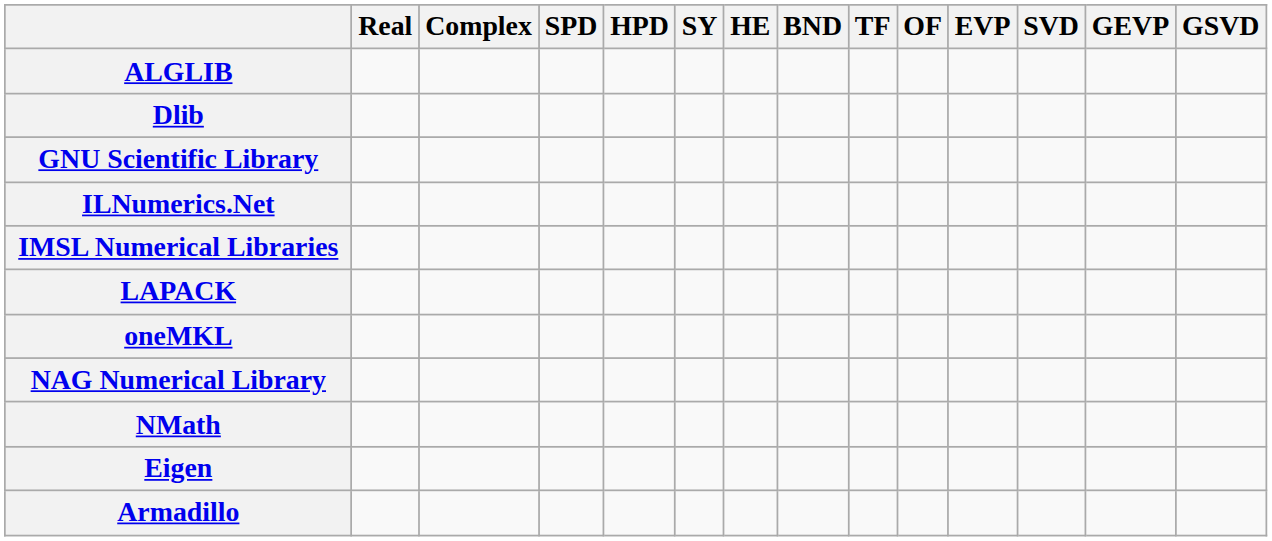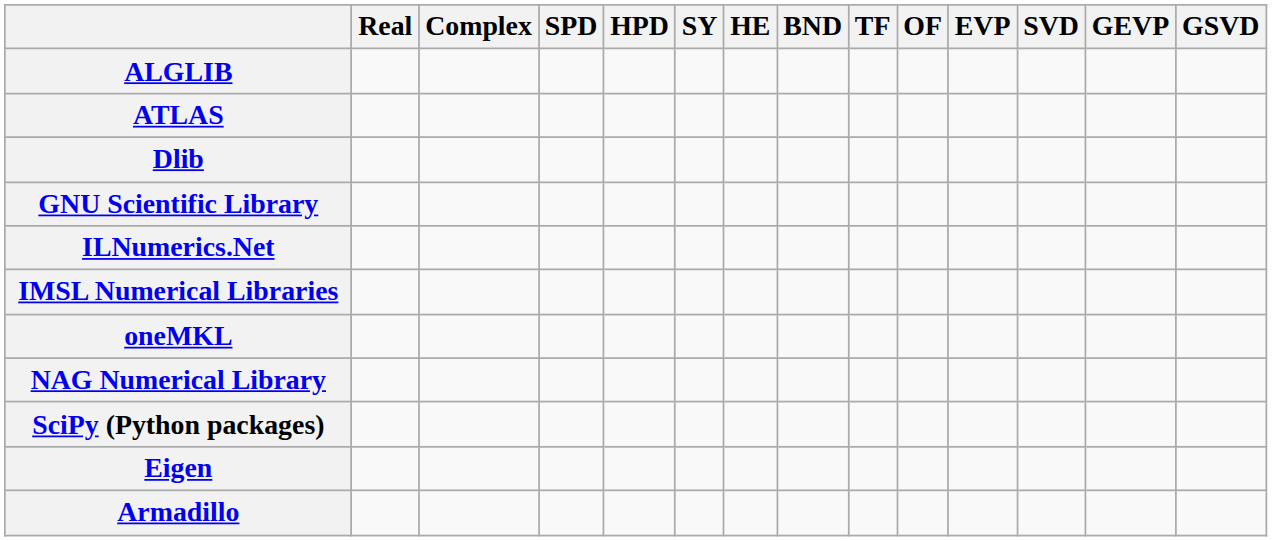 <table class="wikitable sortable" style="text-align: center; width: auto;">
 <tr>
 <th style="width: 12em"></th>
 <th>Real</th>
 <th>Complex</th>
 <th>SPD</th>
 <th>HPD</th>
 <th>SY</th>
 <th>HE</th>
 <th>BND</th>
 <th>TF</th>
 <th>OF</th>
 <th>EVP</th>
 <th>SVD</th>
 <th>GEVP</th>
 <th>GSVD</th>
 </tr>
 <tr>
 <th><a href='#'>ALGLIB</a></th>
+<td></td>
+<td></td>
+<td></td>
+<td></td>
+<td></td>
+<td></td>
+<td></td>
+<td></td>
+<td></td>
+<td></td>
+<td></td>
+<td></td>
+<td></td>
+</tr>
+<tr>
+<th><a href='#'>ATLAS</a></th>
 <td></td>
 <td></td>
 <td></td>
 <td></td>
 <td></td>
 <td></td>
 <td></td>
 <td></td>
 <td></td>
 <td></td>
 <td></td>
 <td></td>
 <td></td>
 </tr>
 <tr>
 <th><a href='#'>Dlib</a></th>
 <td></td>
 <td></td>
 <td></td>
 <td></td>
 <td></td>
 <td></td>
 <td></td>
 <td></td>
 <td></td>
 <td></td>
 <td></td>
 <td></td>
 <td></td>
 </tr>
 <tr>
 <th><a href='#'>GNU Scientific Library</a></th>
 <td></td>
 <td></td>
 <td></td>
 <td></td>
 <td></td>
 <td></td>
 <td></td>
 <td></td>
 <td></td>
 <td></td>
 <td></td>
 <td></td>
 <td></td>
 </tr>
 <tr>
 <th><a href='#'>ILNumerics.Net</a></th>
 <td></td>
 <td></td>
 <td></td>
 <td></td>
 <td></td>
 <td></td>
 <td></td>
 <td></td>
 <td></td>
 <td></td>
 <td></td>
 <td></td>
 <td></td>
 </tr>
 <tr>
 <th><a href='#'>IMSL Numerical Libraries</a></th>
 <td></td>
 <td></td>
 <td></td>
 <td></td>
 <td></td>
 <td></td>
 <td></td>
 <td></td>
 <td></td>
 <td></td>
 <td></td>
 <td></td>
 <td></td>
 </tr>
 <tr>
-<th><a href='#'>LAPACK</a></th>
-<td></td>
-<td></td>
-<td></td>
-<td></td>
-<td></td>
-<td></td>
-<td></td>
-<td></td>
-<td></td>
-<td></td>
-<td></td>
-<td></td>
-<td></td>
-</tr>
-<tr>
 <th><a href='#'>oneMKL</a></th>
 <td></td>
 <td></td>
 <td></td>
 <td></td>
 <td></td>
 <td></td>
 <td></td>
 <td></td>
 <td></td>
 <td></td>
 <td></td>
 <td></td>
 <td></td>
 </tr>
 <tr>
 <th><a href='#'>NAG Numerical Library</a></th>
 <td></td>
 <td></td>
 <td></td>
 <td></td>
 <td></td>
 <td></td>
 <td></td>
 <td></td>
 <td></td>
 <td></td>
 <td></td>
 <td></td>
 <td></td>
 </tr>
 <tr>
-<th><a href='#'>NMath</a></th>
+<th><a href='#'>SciPy</a> (Python packages)</th>
 <td></td>
 <td></td>
 <td></td>
 <td></td>
 <td></td>
 <td></td>
 <td></td>
 <td></td>
 <td></td>
 <td></td>
 <td></td>
 <td></td>
 <td></td>
 </tr>
 <tr>
 <th><a href='#'>Eigen</a></th>
 <td></td>
 <td></td>
 <td></td>
 <td></td>
 <td></td>
 <td></td>
 <td></td>
 <td></td>
 <td></td>
 <td></td>
 <td></td>
 <td></td>
 <td></td>
 </tr>
 <tr>
 <th><a href='#'>Armadillo</a></th>
 <td></td>
 <td></td>
 <td></td>
 <td></td>
 <td></td>
 <td></td>
 <td></td>
 <td></td>
 <td></td>
 <td></td>
 <td></td>
 <td></td>
 <td></td>
 </tr>
 </table>
